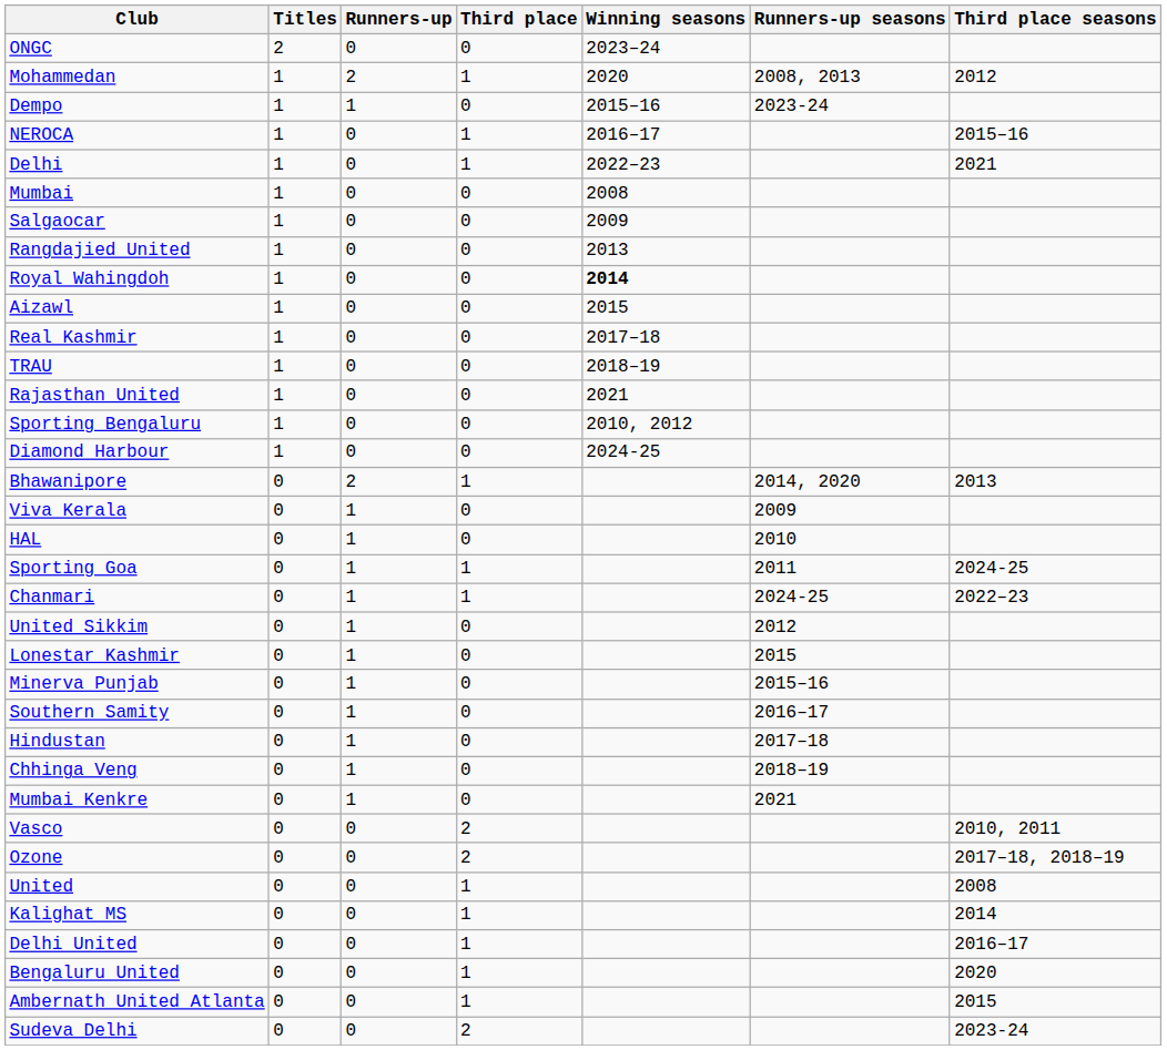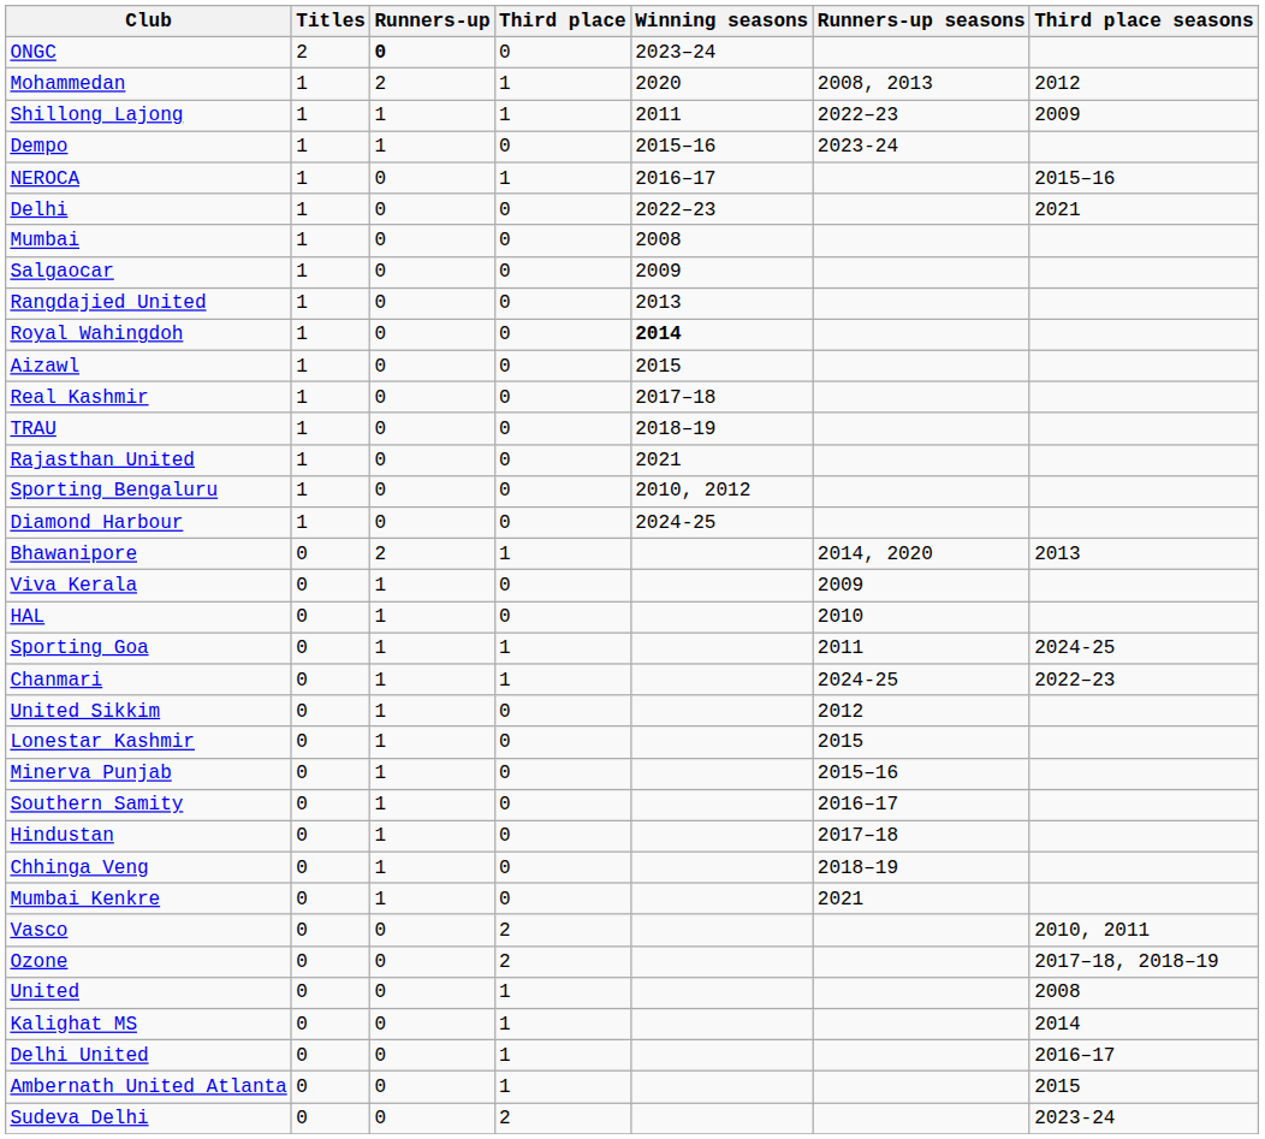 <table class="wikitable">
 <tr>
 <th>Club</th>
 <th>Titles</th>
 <th>Runners-up</th>
 <th>Third place</th>
 <th>Winning seasons</th>
 <th>Runners-up seasons</th>
 <th>Third place seasons</th>
 </tr>
 <tr>
 <td><a href='#'>ONGC</a></td>
 <td>2</td>
-<td>0</td>
+<td><strong>0</strong></td>
 <td>0</td>
 <td>2023–24</td>
 <td></td>
 <td></td>
 </tr>
 <tr>
 <td><a href='#'>Mohammedan</a></td>
 <td>1</td>
 <td>2</td>
 <td>1</td>
 <td>2020</td>
 <td>2008, 2013</td>
 <td>2012</td>
+</tr>
+<tr>
+<td><a href='#'>Shillong Lajong</a></td>
+<td>1</td>
+<td>1</td>
+<td>1</td>
+<td>2011</td>
+<td>2022–23</td>
+<td>2009</td>
 </tr>
 <tr>
 <td><a href='#'>Dempo</a></td>
 <td>1</td>
 <td>1</td>
 <td>0</td>
 <td>2015–16</td>
 <td>2023-24</td>
 <td></td>
 </tr>
 <tr>
 <td><a href='#'>NEROCA</a></td>
 <td>1</td>
 <td>0</td>
 <td>1</td>
 <td>2016–17</td>
 <td></td>
 <td>2015–16</td>
 </tr>
 <tr>
 <td><a href='#'>Delhi</a></td>
 <td>1</td>
 <td>0</td>
-<td>1</td>
+<td>0</td>
 <td>2022–23</td>
 <td></td>
 <td>2021</td>
 </tr>
 <tr>
 <td><a href='#'>Mumbai</a></td>
 <td>1</td>
 <td>0</td>
 <td>0</td>
 <td>2008</td>
 <td></td>
 <td></td>
 </tr>
 <tr>
 <td><a href='#'>Salgaocar</a></td>
 <td>1</td>
 <td>0</td>
 <td>0</td>
 <td>2009</td>
 <td></td>
 <td></td>
 </tr>
 <tr>
 <td><a href='#'>Rangdajied United</a></td>
 <td>1</td>
 <td>0</td>
 <td>0</td>
 <td>2013</td>
 <td></td>
 <td></td>
 </tr>
 <tr>
 <td><a href='#'>Royal Wahingdoh</a></td>
 <td>1</td>
 <td>0</td>
 <td>0</td>
 <td><strong>2014</strong></td>
 <td></td>
 <td></td>
 </tr>
 <tr>
 <td><a href='#'>Aizawl</a></td>
 <td>1</td>
 <td>0</td>
 <td>0</td>
 <td>2015</td>
 <td></td>
 <td></td>
 </tr>
 <tr>
 <td><a href='#'>Real Kashmir</a></td>
 <td>1</td>
 <td>0</td>
 <td>0</td>
 <td>2017–18</td>
 <td></td>
 <td></td>
 </tr>
 <tr>
 <td><a href='#'>TRAU</a></td>
 <td>1</td>
 <td>0</td>
 <td>0</td>
 <td>2018–19</td>
 <td></td>
 <td></td>
 </tr>
 <tr>
 <td><a href='#'>Rajasthan United</a></td>
 <td>1</td>
 <td>0</td>
 <td>0</td>
 <td>2021</td>
 <td></td>
 <td></td>
 </tr>
 <tr>
 <td><a href='#'>Sporting Bengaluru</a></td>
 <td>1</td>
 <td>0</td>
 <td>0</td>
 <td>2010, 2012</td>
 <td></td>
 <td></td>
 </tr>
 <tr>
 <td><a href='#'>Diamond Harbour</a></td>
 <td>1</td>
 <td>0</td>
 <td>0</td>
 <td>2024-25</td>
 <td></td>
 <td></td>
 </tr>
 <tr>
 <td><a href='#'>Bhawanipore</a></td>
 <td>0</td>
 <td>2</td>
 <td>1</td>
 <td></td>
 <td>2014, 2020</td>
 <td>2013</td>
 </tr>
 <tr>
 <td><a href='#'>Viva Kerala</a></td>
 <td>0</td>
 <td>1</td>
 <td>0</td>
 <td></td>
 <td>2009</td>
 <td></td>
 </tr>
 <tr>
 <td><a href='#'>HAL</a></td>
 <td>0</td>
 <td>1</td>
 <td>0</td>
 <td></td>
 <td>2010</td>
 <td></td>
 </tr>
 <tr>
 <td><a href='#'>Sporting Goa</a></td>
 <td>0</td>
 <td>1</td>
 <td>1</td>
 <td></td>
 <td>2011</td>
 <td>2024-25</td>
 </tr>
 <tr>
 <td><a href='#'>Chanmari</a></td>
 <td>0</td>
 <td>1</td>
 <td>1</td>
 <td></td>
 <td>2024-25</td>
 <td>2022–23</td>
 </tr>
 <tr>
 <td><a href='#'>United Sikkim</a></td>
 <td>0</td>
 <td>1</td>
 <td>0</td>
 <td></td>
 <td>2012</td>
 <td></td>
 </tr>
 <tr>
 <td><a href='#'>Lonestar Kashmir</a></td>
 <td>0</td>
 <td>1</td>
 <td>0</td>
 <td></td>
 <td>2015</td>
 <td></td>
 </tr>
 <tr>
 <td><a href='#'>Minerva Punjab</a></td>
 <td>0</td>
 <td>1</td>
 <td>0</td>
 <td></td>
 <td>2015–16</td>
 <td></td>
 </tr>
 <tr>
 <td><a href='#'>Southern Samity</a></td>
 <td>0</td>
 <td>1</td>
 <td>0</td>
 <td></td>
 <td>2016–17</td>
 <td></td>
 </tr>
 <tr>
 <td><a href='#'>Hindustan</a></td>
 <td>0</td>
 <td>1</td>
 <td>0</td>
 <td></td>
 <td>2017–18</td>
 <td></td>
 </tr>
 <tr>
 <td><a href='#'>Chhinga Veng</a></td>
 <td>0</td>
 <td>1</td>
 <td>0</td>
 <td></td>
 <td>2018–19</td>
 <td></td>
 </tr>
 <tr>
 <td><a href='#'>Mumbai Kenkre</a></td>
 <td>0</td>
 <td>1</td>
 <td>0</td>
 <td></td>
 <td>2021</td>
 <td></td>
 </tr>
 <tr>
 <td><a href='#'>Vasco</a></td>
 <td>0</td>
 <td>0</td>
 <td>2</td>
 <td></td>
 <td></td>
 <td>2010, 2011</td>
 </tr>
 <tr>
 <td><a href='#'>Ozone</a></td>
 <td>0</td>
 <td>0</td>
 <td>2</td>
 <td></td>
 <td></td>
 <td>2017–18, 2018–19</td>
 </tr>
 <tr>
 <td><a href='#'>United</a></td>
 <td>0</td>
 <td>0</td>
 <td>1</td>
 <td></td>
 <td></td>
 <td>2008</td>
 </tr>
 <tr>
 <td><a href='#'>Kalighat MS</a></td>
 <td>0</td>
 <td>0</td>
 <td>1</td>
 <td></td>
 <td></td>
 <td>2014</td>
 </tr>
 <tr>
 <td><a href='#'>Delhi United</a></td>
 <td>0</td>
 <td>0</td>
 <td>1</td>
 <td></td>
 <td></td>
 <td>2016–17</td>
 </tr>
 <tr>
-<td><a href='#'>Bengaluru United</a></td>
-<td>0</td>
-<td>0</td>
-<td>1</td>
-<td></td>
-<td></td>
-<td>2020</td>
-</tr>
-<tr>
 <td><a href='#'>Ambernath United Atlanta</a></td>
 <td>0</td>
 <td>0</td>
 <td>1</td>
 <td></td>
 <td></td>
 <td>2015</td>
 </tr>
 <tr>
 <td><a href='#'>Sudeva Delhi</a></td>
 <td>0</td>
 <td>0</td>
 <td>2</td>
 <td></td>
 <td></td>
 <td>2023-24</td>
 </tr>
 <tr>
 </tr>
 </table>
